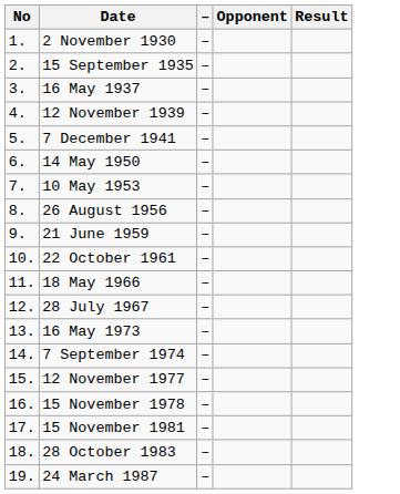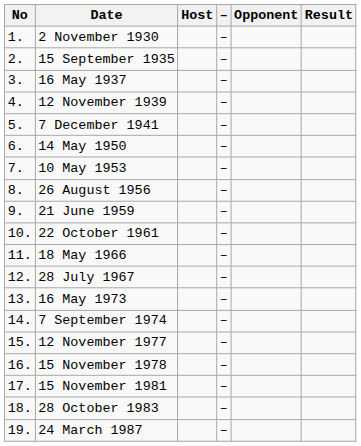 <table class="wikitable">
 <tr style="background-color: #efefef;">
 <th>No</th>
 <th>Date</th>
+<th>Host</th>
 <th>–</th>
 <th>Opponent</th>
 <th>Result</th>
 </tr>
 <tr>
 <td>1.</td>
 <td>2 November 1930</td>
+<td></td>
 <td>–</td>
 <td></td>
 <td></td>
 </tr>
 <tr>
 <td>2.</td>
 <td>15 September 1935</td>
+<td></td>
 <td>–</td>
 <td></td>
 <td></td>
 </tr>
 <tr>
 <td>3.</td>
 <td>16 May 1937</td>
+<td></td>
 <td>–</td>
 <td></td>
 <td></td>
 </tr>
 <tr>
 <td>4.</td>
 <td>12 November 1939</td>
+<td></td>
 <td>–</td>
 <td></td>
 <td></td>
 </tr>
 <tr>
 <td>5.</td>
 <td>7 December 1941</td>
+<td></td>
 <td>–</td>
 <td></td>
 <td></td>
 </tr>
 <tr>
 <td>6.</td>
 <td>14 May 1950</td>
+<td></td>
 <td>–</td>
 <td></td>
 <td></td>
 </tr>
 <tr>
 <td>7.</td>
 <td>10 May 1953</td>
+<td></td>
 <td>–</td>
 <td></td>
 <td></td>
 </tr>
 <tr>
 <td>8.</td>
 <td>26 August 1956</td>
+<td></td>
 <td>–</td>
 <td></td>
 <td></td>
 </tr>
 <tr>
 <td>9.</td>
 <td>21 June 1959</td>
+<td></td>
 <td>–</td>
 <td></td>
 <td></td>
 </tr>
 <tr>
 <td>10.</td>
 <td>22 October 1961</td>
+<td></td>
 <td>–</td>
 <td></td>
 <td></td>
 </tr>
 <tr>
 <td>11.</td>
 <td>18 May 1966</td>
+<td></td>
 <td>–</td>
 <td></td>
 <td></td>
 </tr>
 <tr>
 <td>12.</td>
 <td>28 July 1967</td>
+<td></td>
 <td>–</td>
 <td></td>
 <td></td>
 </tr>
 <tr>
 <td>13.</td>
 <td>16 May 1973</td>
+<td></td>
 <td>–</td>
 <td></td>
 <td></td>
 </tr>
 <tr>
 <td>14.</td>
 <td>7 September 1974</td>
+<td></td>
 <td>–</td>
 <td></td>
 <td></td>
 </tr>
 <tr>
 <td>15.</td>
 <td>12 November 1977</td>
+<td></td>
 <td>–</td>
 <td></td>
 <td></td>
 </tr>
 <tr>
 <td>16.</td>
 <td>15 November 1978</td>
+<td></td>
 <td>–</td>
 <td></td>
 <td></td>
 </tr>
 <tr>
 <td>17.</td>
 <td>15 November 1981</td>
+<td></td>
 <td>–</td>
 <td></td>
 <td></td>
 </tr>
 <tr>
 <td>18.</td>
 <td>28 October 1983</td>
+<td></td>
 <td>–</td>
 <td></td>
 <td></td>
 </tr>
 <tr>
 <td>19.</td>
 <td>24 March 1987</td>
+<td></td>
 <td>–</td>
 <td></td>
 <td></td>
 </tr>
 </table>
